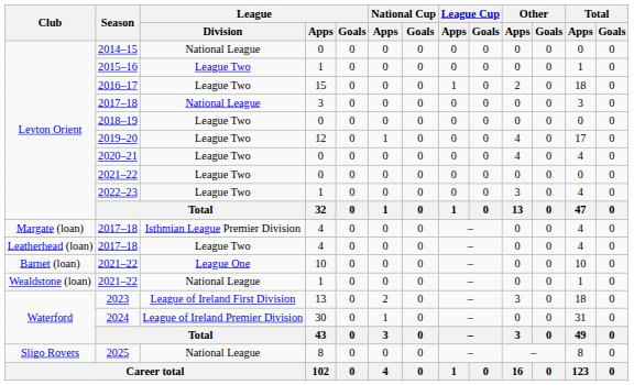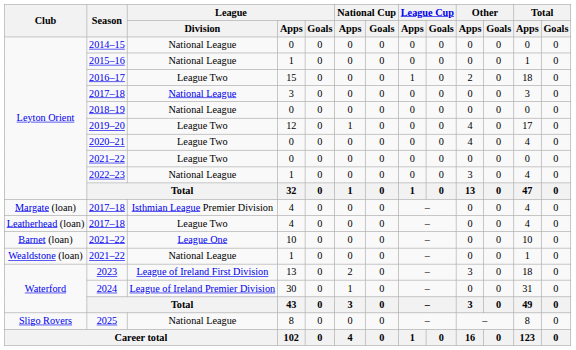 <table class=wikitable style="text-align: center">
 <tr>
 <th rowspan=2>Club</th>
 <th rowspan=2>Season</th>
 <th colspan=3>League</th>
 <th colspan=2>National Cup</th>
 <th colspan=2><a href='#'>League Cup</a></th>
 <th colspan=2>Other</th>
 <th colspan=2>Total</th>
 </tr>
 <tr>
 <th>Division</th>
 <th>Apps</th>
 <th>Goals</th>
 <th>Apps</th>
 <th>Goals</th>
 <th>Apps</th>
 <th>Goals</th>
 <th>Apps</th>
 <th>Goals</th>
 <th>Apps</th>
 <th>Goals</th>
 </tr>
 <tr>
 <td rowspan=10><a href='#'>Leyton Orient</a></td>
 <td><a href='#'>2014–15</a></td>
 <td>National League</td>
 <td>0</td>
 <td>0</td>
 <td>0</td>
 <td>0</td>
 <td>0</td>
 <td>0</td>
 <td>0</td>
 <td>0</td>
 <td>0</td>
 <td>0</td>
 </tr>
 <tr>
 <td><a href='#'>2015–16</a></td>
-<td><a href='#'>League Two</a></td>
+<td>National League</td>
 <td>1</td>
 <td>0</td>
 <td>0</td>
 <td>0</td>
 <td>0</td>
 <td>0</td>
 <td>0</td>
 <td>0</td>
 <td>1</td>
 <td>0</td>
 </tr>
 <tr>
 <td><a href='#'>2016–17</a></td>
 <td>League Two</td>
 <td>15</td>
 <td>0</td>
 <td>0</td>
 <td>0</td>
 <td>1</td>
 <td>0</td>
 <td>2</td>
 <td>0</td>
 <td>18</td>
 <td>0</td>
 </tr>
 <tr>
 <td><a href='#'>2017–18</a></td>
 <td><a href='#'>National League</a></td>
 <td>3</td>
 <td>0</td>
 <td>0</td>
 <td>0</td>
 <td>0</td>
 <td>0</td>
 <td>0</td>
 <td>0</td>
 <td>3</td>
 <td>0</td>
 </tr>
 <tr>
 <td><a href='#'>2018–19</a></td>
-<td>League Two</td>
+<td>National League</td>
 <td>0</td>
 <td>0</td>
 <td>0</td>
 <td>0</td>
 <td>0</td>
 <td>0</td>
 <td>0</td>
 <td>0</td>
 <td>0</td>
 <td>0</td>
 </tr>
 <tr>
 <td><a href='#'>2019–20</a></td>
 <td>League Two</td>
 <td>12</td>
 <td>0</td>
 <td>1</td>
 <td>0</td>
 <td>0</td>
 <td>0</td>
 <td>4</td>
 <td>0</td>
 <td>17</td>
 <td>0</td>
 </tr>
 <tr>
 <td><a href='#'>2020–21</a></td>
 <td>League Two</td>
 <td>0</td>
 <td>0</td>
 <td>0</td>
 <td>0</td>
 <td>0</td>
 <td>0</td>
 <td>4</td>
 <td>0</td>
 <td>4</td>
 <td>0</td>
 </tr>
 <tr>
 <td><a href='#'>2021–22</a></td>
 <td>League Two</td>
 <td>0</td>
 <td>0</td>
 <td>0</td>
 <td>0</td>
 <td>0</td>
 <td>0</td>
 <td>0</td>
 <td>0</td>
 <td>0</td>
 <td>0</td>
 </tr>
 <tr>
 <td><a href='#'>2022–23</a></td>
-<td>League Two</td>
+<td>National League</td>
 <td>1</td>
 <td>0</td>
 <td>0</td>
 <td>0</td>
 <td>0</td>
 <td>0</td>
 <td>3</td>
 <td>0</td>
 <td>4</td>
 <td>0</td>
 </tr>
 <tr>
 <th colspan="2">Total</th>
 <th>32</th>
 <th>0</th>
 <th>1</th>
 <th>0</th>
 <th>1</th>
 <th>0</th>
 <th>13</th>
 <th>0</th>
 <th>47</th>
 <th>0</th>
 </tr>
 <tr>
 <td><a href='#'>Margate</a> (loan)</td>
 <td><a href='#'>2017–18</a></td>
 <td><a href='#'>Isthmian League</a> Premier Division</td>
 <td>4</td>
 <td>0</td>
 <td>0</td>
 <td>0</td>
 <td colspan="2">–</td>
 <td>0</td>
 <td>0</td>
 <td>4</td>
 <td>0</td>
 </tr>
 <tr>
 <td><a href='#'>Leatherhead</a> (loan)</td>
 <td><a href='#'>2017–18</a></td>
 <td>League Two</td>
 <td>4</td>
 <td>0</td>
 <td>0</td>
 <td>0</td>
 <td colspan="2">–</td>
 <td>0</td>
 <td>0</td>
 <td>4</td>
 <td>0</td>
 </tr>
 <tr>
 <td><a href='#'>Barnet</a> (loan)</td>
 <td><a href='#'>2021–22</a></td>
 <td><a href='#'>League One</a></td>
 <td>10</td>
 <td>0</td>
 <td>0</td>
 <td>0</td>
 <td colspan="2">–</td>
 <td>0</td>
 <td>0</td>
 <td>10</td>
 <td>0</td>
 </tr>
 <tr>
 <td><a href='#'>Wealdstone</a> (loan)</td>
 <td><a href='#'>2021–22</a></td>
 <td>National League</td>
 <td>1</td>
 <td>0</td>
 <td>0</td>
 <td>0</td>
 <td colspan="2">–</td>
 <td>0</td>
 <td>0</td>
 <td>1</td>
 <td>0</td>
 </tr>
 <tr>
 <td rowspan=3><a href='#'>Waterford</a></td>
 <td><a href='#'>2023</a></td>
 <td><a href='#'>League of Ireland First Division</a></td>
 <td>13</td>
 <td>0</td>
 <td>2</td>
 <td>0</td>
 <td colspan="2">–</td>
 <td>3</td>
 <td>0</td>
 <td>18</td>
 <td>0</td>
 </tr>
 <tr>
 <td><a href='#'>2024</a></td>
 <td><a href='#'>League of Ireland Premier Division</a></td>
 <td>30</td>
 <td>0</td>
 <td>1</td>
 <td>0</td>
 <td colspan="2">–</td>
 <td>0</td>
 <td>0</td>
 <td>31</td>
 <td>0</td>
 </tr>
 <tr>
 <th colspan="2">Total</th>
 <th>43</th>
 <th>0</th>
 <th>3</th>
 <th>0</th>
 <th colspan="2">–</th>
 <th>3</th>
 <th>0</th>
 <th>49</th>
 <th>0</th>
 </tr>
 <tr>
 <td><a href='#'>Sligo Rovers</a></td>
 <td><a href='#'>2025</a></td>
 <td>National League</td>
 <td>8</td>
 <td>0</td>
 <td>0</td>
 <td>0</td>
 <td colspan="2">–</td>
 <td colspan="2">–</td>
 <td>8</td>
 <td>0</td>
 </tr>
 <tr>
 <th colspan=3>Career total</th>
 <th>102</th>
 <th>0</th>
 <th>4</th>
 <th>0</th>
 <th>1</th>
 <th>0</th>
 <th>16</th>
 <th>0</th>
 <th>123</th>
 <th>0</th>
 </tr>
 </table>
